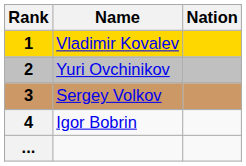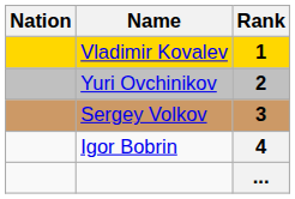 <table class="wikitable">
 <tr>
+<th>Nation</th>
+<th>Name</th>
 <th>Rank</th>
-<th>Name</th>
-<th>Nation</th>
 </tr>
 <tr bgcolor="gold">
+<td></td>
+<td><a href='#'>Vladimir Kovalev</a></td>
 <td align="center"><strong>1</strong></td>
-<td><a href='#'>Vladimir Kovalev</a></td>
-<td></td>
 </tr>
 <tr bgcolor="silver">
+<td></td>
+<td><a href='#'>Yuri Ovchinikov</a></td>
 <td align="center"><strong>2</strong></td>
-<td><a href='#'>Yuri Ovchinikov</a></td>
-<td></td>
 </tr>
 <tr bgcolor="cc9966">
+<td></td>
+<td><a href='#'>Sergey Volkov</a></td>
 <td align="center"><strong>3</strong></td>
-<td><a href='#'>Sergey Volkov</a></td>
-<td></td>
 </tr>
 <tr>
+<td></td>
+<td><a href='#'>Igor Bobrin</a></td>
 <th>4</th>
-<td><a href='#'>Igor Bobrin</a></td>
-<td></td>
 </tr>
 <tr>
-<th>...</th>
 <td></td>
 <td></td>
+<th>...</th>
 </tr>
 </table>
